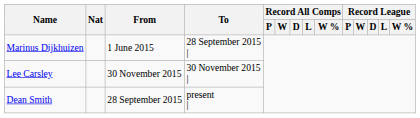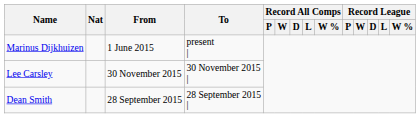 <table class="wikitable" style="text-align: center">
 <tr>
 <th rowspan="2">Name</th>
 <th rowspan="2">Nat</th>
 <th rowspan="2">From</th>
 <th rowspan="2">To</th>
 <th colspan="5">Record All Comps</th>
 <th colspan="5">Record League</th>
 </tr>
 <tr>
 <th>P</th>
 <th>W</th>
 <th>D</th>
 <th>L</th>
 <th>W %</th>
 <th>P</th>
 <th>W</th>
 <th>D</th>
 <th>L</th>
 <th>W %</th>
 </tr>
 <tr>
 <td align=left><a href='#'>Marinus Dijkhuizen</a></td>
 <td></td>
 <td align=left>1 June 2015</td>
-<td align=left>28 September 2015<br>|</td>
+<td align=left>present<br>|</td>
 </tr>
 <tr>
 <td align=left><a href='#'>Lee Carsley</a></td>
 <td></td>
 <td align=left>30 November 2015</td>
 <td align=left>30 November 2015<br>|</td>
 </tr>
 <tr>
 <td align=left><a href='#'>Dean Smith</a></td>
 <td></td>
 <td align=left>28 September 2015</td>
-<td align=left>present<br>|</td>
+<td align=left>28 September 2015<br>|</td>
 </tr>
 </table>
